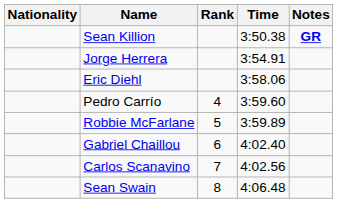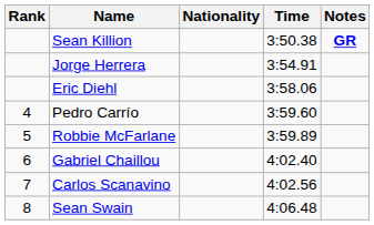 <table class="wikitable sortable" style="text-align:center">
 <tr>
+<th>Rank</th>
+<th>Name</th>
 <th>Nationality</th>
-<th>Name</th>
-<th>Rank</th>
 <th>Time</th>
 <th>Notes</th>
 </tr>
 <tr>
+<td></td>
+<td align=left><a href='#'>Sean Killion</a></td>
 <td align=left></td>
-<td align=left><a href='#'>Sean Killion</a></td>
-<td></td>
 <td>3:50.38</td>
 <td><strong><a href='#'>GR</a></strong></td>
 </tr>
 <tr>
+<td></td>
+<td align=left><a href='#'>Jorge Herrera</a></td>
 <td align=left></td>
-<td align=left><a href='#'>Jorge Herrera</a></td>
-<td></td>
 <td>3:54.91</td>
 <td></td>
 </tr>
 <tr>
+<td></td>
+<td align=left><a href='#'>Eric Diehl</a></td>
 <td align=left></td>
-<td align=left><a href='#'>Eric Diehl</a></td>
-<td></td>
 <td>3:58.06</td>
 <td></td>
 </tr>
 <tr>
+<td>4</td>
+<td align=left>Pedro Carrío</td>
 <td align=left></td>
-<td align=left>Pedro Carrío</td>
-<td>4</td>
 <td>3:59.60</td>
 <td></td>
 </tr>
 <tr>
+<td>5</td>
+<td align=left><a href='#'>Robbie McFarlane</a></td>
 <td align=left></td>
-<td align=left><a href='#'>Robbie McFarlane</a></td>
-<td>5</td>
 <td>3:59.89</td>
 <td></td>
 </tr>
 <tr>
+<td>6</td>
+<td align=left><a href='#'>Gabriel Chaillou</a></td>
 <td align=left></td>
-<td align=left><a href='#'>Gabriel Chaillou</a></td>
-<td>6</td>
 <td>4:02.40</td>
 <td></td>
 </tr>
 <tr>
+<td>7</td>
+<td align=left><a href='#'>Carlos Scanavino</a></td>
 <td align=left></td>
-<td align=left><a href='#'>Carlos Scanavino</a></td>
-<td>7</td>
 <td>4:02.56</td>
 <td></td>
 </tr>
 <tr>
+<td>8</td>
+<td align=left><a href='#'>Sean Swain</a></td>
 <td align=left></td>
-<td align=left><a href='#'>Sean Swain</a></td>
-<td>8</td>
 <td>4:06.48</td>
 <td></td>
 </tr>
 </table>
